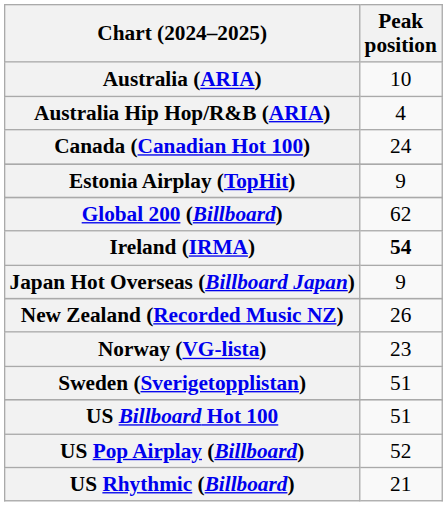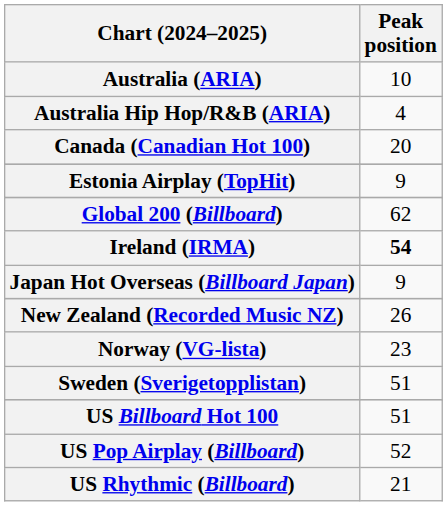 <table class="wikitable sortable plainrowheaders" style="text-align:center">
 <tr>
 <th scope="col">Chart (2024–2025)</th>
 <th scope="col">Peak<br>position</th>
 </tr>
 <tr>
 <th scope="row">Australia (<a href='#'>ARIA</a>)</th>
 <td>10</td>
 </tr>
 <tr>
 <th scope="row">Australia Hip Hop/R&B (<a href='#'>ARIA</a>)</th>
 <td>4</td>
 </tr>
 <tr>
 <th scope="row">Canada (<a href='#'>Canadian Hot 100</a>)</th>
-<td>24</td>
+<td>20</td>
 </tr>
 <tr>
 </tr>
 <tr>
 <th scope="row">Estonia Airplay (<a href='#'>TopHit</a>)</th>
 <td>9</td>
 </tr>
 <tr>
 </tr>
 <tr>
 <th scope="row"><a href='#'>Global 200</a> (<em><a href='#'>Billboard</a></em>)</th>
 <td>62</td>
 </tr>
 <tr>
 <th scope="row">Ireland (<a href='#'>IRMA</a>)</th>
 <td><strong>54</strong></td>
 </tr>
 <tr>
 <th scope="row">Japan Hot Overseas (<em><a href='#'>Billboard Japan</a></em>)</th>
 <td>9</td>
 </tr>
 <tr>
 </tr>
 <tr>
 <th scope="row">New Zealand (<a href='#'>Recorded Music NZ</a>)</th>
 <td>26</td>
 </tr>
 <tr>
 <th scope="row">Norway (<a href='#'>VG-lista</a>)</th>
 <td>23</td>
 </tr>
 <tr>
 <th scope="row">Sweden (<a href='#'>Sverigetopplistan</a>)</th>
 <td>51</td>
 </tr>
 <tr>
 </tr>
 <tr>
 </tr>
 <tr>
 <th scope="row">US <a href='#'><em>Billboard</em> Hot 100</a></th>
 <td>51</td>
 </tr>
 <tr>
 <th scope="row">US <a href='#'>Pop Airplay</a> (<em><a href='#'>Billboard</a></em>)</th>
 <td>52</td>
 </tr>
 <tr>
 <th scope="row">US <a href='#'>Rhythmic</a> (<em><a href='#'>Billboard</a></em>)</th>
 <td>21</td>
 </tr>
 </table>
